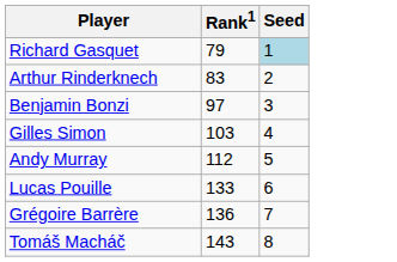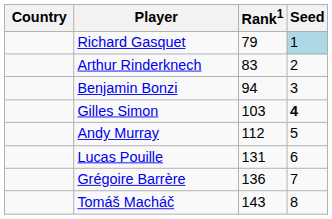 <table class="sortable wikitable">
 <tr>
+<th width="70">Country</th>
 <th width="175">Player</th>
 <th>Rank<sup>1</sup></th>
 <th>Seed</th>
 </tr>
 <tr>
+<td></td>
 <td><a href='#'>Richard Gasquet</a></td>
 <td>79</td>
 <td style="background: lightblue;">1</td>
 </tr>
 <tr>
+<td></td>
 <td><a href='#'>Arthur Rinderknech</a></td>
 <td>83</td>
 <td>2</td>
 </tr>
 <tr>
+<td></td>
 <td><a href='#'>Benjamin Bonzi</a></td>
-<td>97</td>
+<td>94</td>
 <td>3</td>
 </tr>
 <tr>
+<td></td>
 <td><a href='#'>Gilles Simon</a></td>
 <td>103</td>
-<td>4</td>
+<td><strong>4</strong></td>
 </tr>
 <tr>
+<td></td>
 <td><a href='#'>Andy Murray</a></td>
 <td>112</td>
 <td>5</td>
 </tr>
 <tr>
+<td></td>
 <td><a href='#'>Lucas Pouille</a></td>
-<td>133</td>
+<td>131</td>
 <td>6</td>
 </tr>
 <tr>
+<td></td>
 <td><a href='#'>Grégoire Barrère</a></td>
 <td>136</td>
 <td>7</td>
 </tr>
 <tr>
+<td></td>
 <td><a href='#'>Tomáš Macháč</a></td>
 <td>143</td>
 <td>8</td>
 </tr>
 </table>
